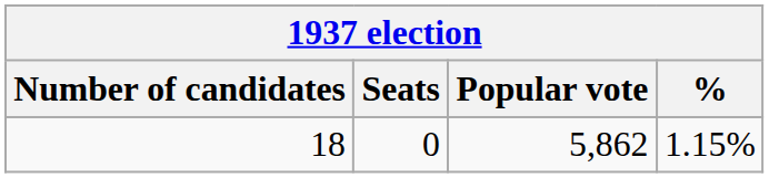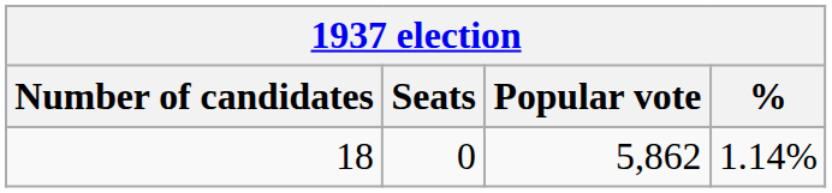 <table class="wikitable">
 <tr>
 <th colspan=5><a href='#'>1937 election</a></th>
 </tr>
 <tr>
 <th>Number of candidates</th>
 <th>Seats</th>
 <th>Popular vote</th>
 <th>%</th>
 </tr>
 <tr>
 <td align="right">18</td>
 <td align="right">0</td>
 <td align="right">5,862</td>
-<td align="right">1.15%</td>
+<td align="right">1.14%</td>
 </tr>
 </table>
